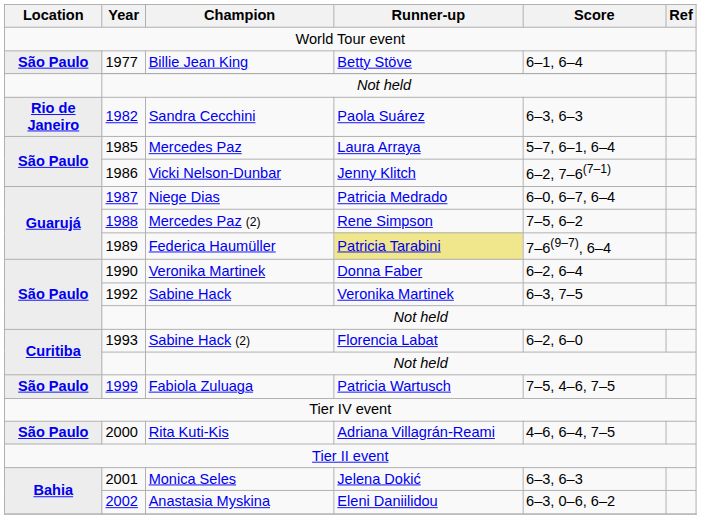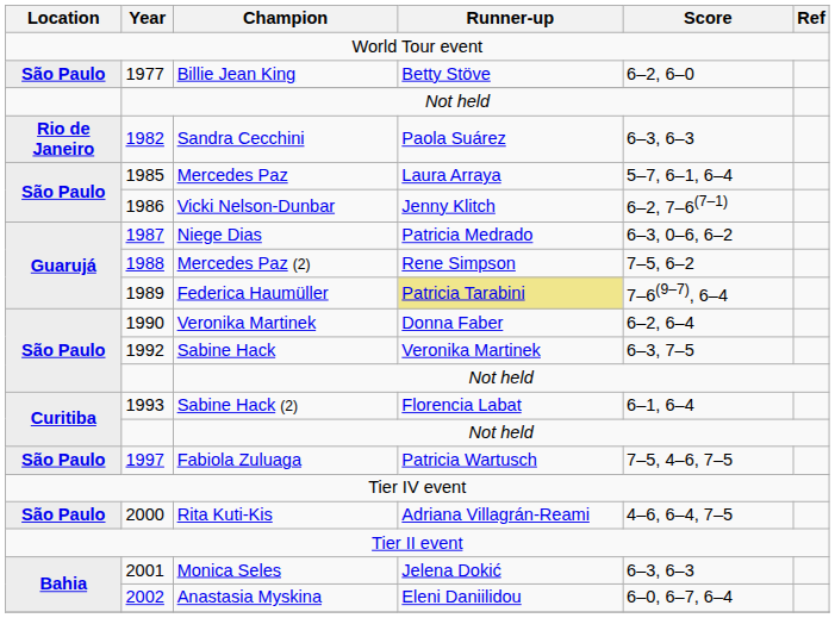 <table class="wikitable">
 <tr>
 <th style="width:100px">Location</th>
 <th style="width:40px">Year</th>
 <th style="width:200px">Champion</th>
 <th style="width:200px">Runner-up</th>
 <th style="width:150px" class="unsortable">Score</th>
 <th>Ref</th>
 </tr>
 <tr>
 <td colspan="6" align="center">World Tour event</td>
 </tr>
 <tr>
 <th rowspan="2" style="background:#ededed"><a href='#'>São Paulo</a></th>
 <td>1977</td>
 <td> <a href='#'>Billie Jean King</a></td>
 <td> <a href='#'>Betty Stöve</a></td>
-<td>6–1, 6–4</td>
+<td>6–2, 6–0</td>
 <td></td>
 </tr>
 <tr bgcolor=>
 </tr>
 <tr>
 <td></td>
 <td colspan=4 align=center><em>Not held</em></td>
 </tr>
 <tr>
 <th rowspan="1" style="background:#ededed"><a href='#'>Rio de Janeiro</a></th>
 <td><a href='#'>1982</a></td>
 <td> <a href='#'>Sandra Cecchini</a></td>
 <td> <a href='#'>Paola Suárez</a></td>
 <td>6–3, 6–3</td>
 <td></td>
 </tr>
 <tr>
 <th rowspan="2" style="background:#ededed"><a href='#'>São Paulo</a></th>
 <td>1985</td>
 <td> <a href='#'>Mercedes Paz</a></td>
 <td> <a href='#'>Laura Arraya</a></td>
 <td>5–7, 6–1, 6–4</td>
 <td></td>
 </tr>
 <tr>
 <td>1986</td>
 <td> <a href='#'>Vicki Nelson-Dunbar</a></td>
 <td> <a href='#'>Jenny Klitch</a></td>
 <td>6–2, 7–6<sup>(7–1)</sup></td>
 <td></td>
 </tr>
 <tr>
 <th rowspan="3" style="background:#ededed"><a href='#'>Guarujá</a></th>
 <td><a href='#'>1987</a></td>
 <td> <a href='#'>Niege Dias</a></td>
 <td> <a href='#'>Patricia Medrado</a></td>
-<td>6–0, 6–7, 6–4</td>
+<td>6–3, 0–6, 6–2</td>
 <td></td>
 </tr>
 <tr>
 <td><a href='#'>1988</a></td>
 <td> <a href='#'>Mercedes Paz</a> <small>(2)</small></td>
 <td> <a href='#'>Rene Simpson</a></td>
 <td>7–5, 6–2</td>
 <td></td>
 </tr>
 <tr>
 <td>1989</td>
 <td> <a href='#'>Federica Haumüller</a></td>
 <td style="background: khaki;"> <a href='#'>Patricia Tarabini</a></td>
 <td>7–6<sup>(9–7)</sup>, 6–4</td>
 <td></td>
 </tr>
 <tr>
 <th rowspan="3" style="background:#ededed"><a href='#'>São Paulo</a></th>
 <td>1990</td>
 <td> <a href='#'>Veronika Martinek</a></td>
 <td> <a href='#'>Donna Faber</a></td>
 <td>6–2, 6–4</td>
 <td></td>
 </tr>
 <tr>
 <td>1992</td>
 <td> <a href='#'>Sabine Hack</a></td>
 <td> <a href='#'>Veronika Martinek</a></td>
 <td>6–3, 7–5</td>
 <td></td>
 </tr>
 <tr>
 <td></td>
 <td colspan=4 align=center><em>Not held</em></td>
 </tr>
 <tr>
 <th rowspan="2" style="background:#ededed"><a href='#'>Curitiba</a></th>
 <td>1993</td>
 <td> <a href='#'>Sabine Hack</a> <small>(2)</small></td>
 <td> <a href='#'>Florencia Labat</a></td>
-<td>6–2, 6–0</td>
+<td>6–1, 6–4</td>
 <td></td>
 </tr>
 <tr>
 <td></td>
 <td colspan=4 align=center><em>Not held</em></td>
 </tr>
 <tr>
 <th style="background:#ededed"><a href='#'>São Paulo</a></th>
-<td><a href='#'>1999</a></td>
+<td><a href='#'>1997</a></td>
 <td> <a href='#'>Fabiola Zuluaga</a></td>
 <td> <a href='#'>Patricia Wartusch</a></td>
 <td>7–5, 4–6, 7–5</td>
 <td></td>
 </tr>
 <tr>
 <td colspan="6" align="center">Tier IV event</td>
 </tr>
 <tr>
 <th style="background:#ededed"><a href='#'>São Paulo</a></th>
 <td>2000</td>
 <td> <a href='#'>Rita Kuti-Kis</a></td>
 <td> <a href='#'>Adriana Villagrán-Reami</a></td>
 <td>4–6, 6–4, 7–5</td>
 <td></td>
 </tr>
 <tr bgcolor=>
 <td colspan="6" align="center"><a href='#'>Tier II event</a></td>
 </tr>
 <tr>
 <th rowspan="3" style="background:#ededed"><a href='#'>Bahia</a></th>
 <td>2001</td>
 <td> <a href='#'>Monica Seles</a></td>
 <td> <a href='#'>Jelena Dokić</a></td>
 <td>6–3, 6–3</td>
 <td></td>
 </tr>
 <tr>
 <td><a href='#'>2002</a></td>
 <td> <a href='#'>Anastasia Myskina</a></td>
 <td> <a href='#'>Eleni Daniilidou</a></td>
-<td>6–3, 0–6, 6–2</td>
+<td>6–0, 6–7, 6–4</td>
 <td></td>
 </tr>
 <tr>
 </tr>
 <tr bgcolor=>
 </tr>
 </table>
